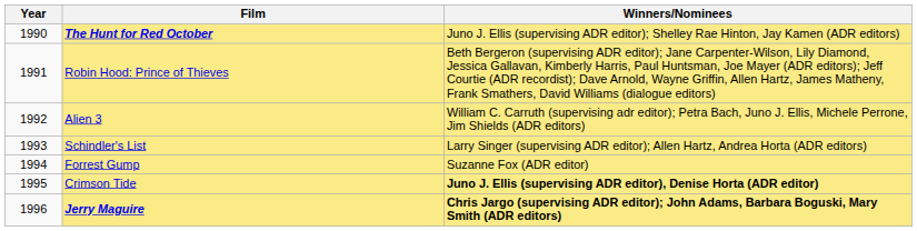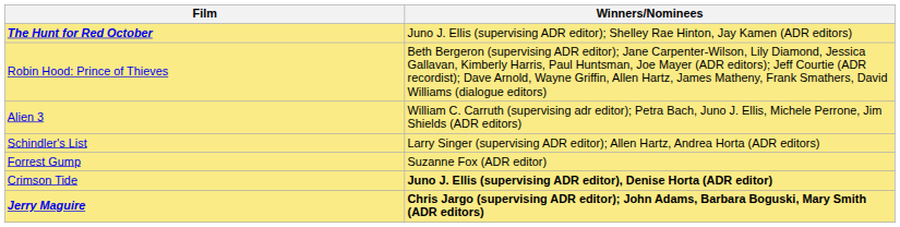 <table class="wikitable" width="95%" cellpadding="5">
 <tr>
-<th width="6%">Year</th>
 <th width="40%">Film</th>
 <th width="49%">Winners/Nominees</th>
 </tr>
 <tr>
-<td rowspan=1 style="text-align:center">1990<br></td>
 <td style="background:#FAEB86;"><strong><em><a href='#'>The Hunt for Red October</a><em> <strong></td>
 <td style="background:#FAEB86;"></strong>Juno J. Ellis (supervising ADR editor); Shelley Rae Hinton, Jay Kamen (ADR editors)<strong></td>
 </tr>
 <tr>
-<td rowspan=1 style="text-align:center">1991<br></td>
 <td style="background:#FAEB86;"></em></strong><a href='#'>Robin Hood: Prince of Thieves</a><strong><em></td>
 <td style="background:#FAEB86;"></strong>Beth Bergeron (supervising ADR editor); Jane Carpenter-Wilson, Lily Diamond, Jessica Gallavan, Kimberly Harris, Paul Huntsman, Joe Mayer (ADR editors); Jeff Courtie (ADR recordist); Dave Arnold, Wayne Griffin, Allen Hartz, James Matheny, Frank Smathers, David Williams (dialogue editors)<strong></td>
 </tr>
 <tr>
-<td rowspan=1 style="text-align:center">1992<br></td>
 <td style="background:#FAEB86;"></em></strong><a href='#'>Alien 3</a><strong><em></td>
 <td style="background:#FAEB86;"></strong>William C. Carruth (supervising adr editor); Petra Bach, Juno J. Ellis, Michele Perrone, Jim Shields (ADR editors)<strong></td>
 </tr>
 <tr>
-<td rowspan=1 style="text-align:center">1993<br></td>
 <td style="background:#FAEB86;"></em></strong><a href='#'>Schindler's List</a><strong><em></td>
 <td style="background:#FAEB86;"></strong>Larry Singer (supervising ADR editor); Allen Hartz, Andrea Horta (ADR editors)<strong></td>
 </tr>
 <tr>
-<td rowspan=1 style="text-align:center">1994<br></td>
 <td style="background:#FAEB86;"></em></strong><a href='#'>Forrest Gump</a><strong><em></td>
 <td style="background:#FAEB86;"></strong>Suzanne Fox (ADR editor)<strong></td>
 </tr>
 <tr>
-<td rowspan=1 style="text-align:center">1995<br></td>
 <td style="background:#FAEB86;"></em></strong><a href='#'>Crimson Tide</a></em> </strong></td>
 <td style="background:#FAEB86;"><strong>Juno J. Ellis (supervising ADR editor), Denise Horta (ADR editor)</strong></td>
 </tr>
 <tr>
-<td rowspan=1 style="text-align:center">1996<br></td>
 <td style="background:#FAEB86;"><strong><em><a href='#'>Jerry Maguire</a></em></strong></td>
 <td style="background:#FAEB86;"><strong>Chris Jargo (supervising ADR editor); John Adams, Barbara Boguski, Mary Smith (ADR editors)</strong></td>
 </tr>
 </table>
